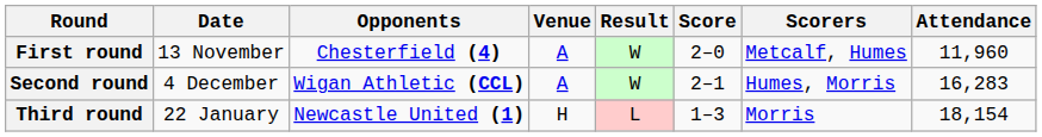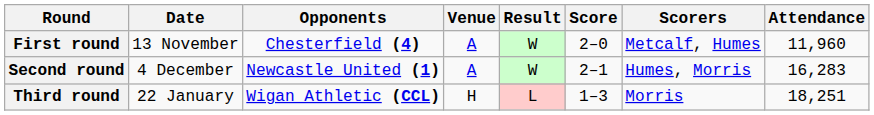 <table class="wikitable" style="text-align:center">
 <tr>
 <th>Round</th>
 <th>Date</th>
 <th>Opponents</th>
 <th>Venue</th>
 <th>Result</th>
 <th>Score</th>
 <th>Scorers</th>
 <th>Attendance</th>
 </tr>
 <tr>
 <th>First round</th>
 <td>13 November</td>
 <td><a href='#'>Chesterfield</a> <strong>(<a href='#'>4</a>)</strong></td>
 <td><a href='#'>A</a></td>
 <td style="background-color:#CCFFCC">W</td>
 <td>2–0</td>
 <td align="left"><a href='#'>Metcalf</a>, <a href='#'>Humes</a></td>
 <td>11,960</td>
 </tr>
 <tr>
 <th>Second round</th>
 <td>4 December</td>
-<td><a href='#'>Wigan Athletic</a> <strong>(<a href='#'>CCL</a>)</strong></td>
+<td><a href='#'>Newcastle United</a> <strong>(<a href='#'>1</a>)</strong></td>
 <td><a href='#'>A</a></td>
 <td style="background-color:#CCFFCC">W</td>
 <td>2–1</td>
 <td align="left"><a href='#'>Humes</a>, <a href='#'>Morris</a></td>
 <td>16,283</td>
 </tr>
 <tr>
 <th>Third round</th>
 <td>22 January</td>
-<td><a href='#'>Newcastle United</a> <strong>(<a href='#'>1</a>)</strong></td>
+<td><a href='#'>Wigan Athletic</a> <strong>(<a href='#'>CCL</a>)</strong></td>
 <td>H</td>
 <td style="background-color:#FFCCCC">L</td>
 <td>1–3</td>
 <td align="left"><a href='#'>Morris</a></td>
-<td>18,154</td>
+<td>18,251</td>
 </tr>
 </table>
